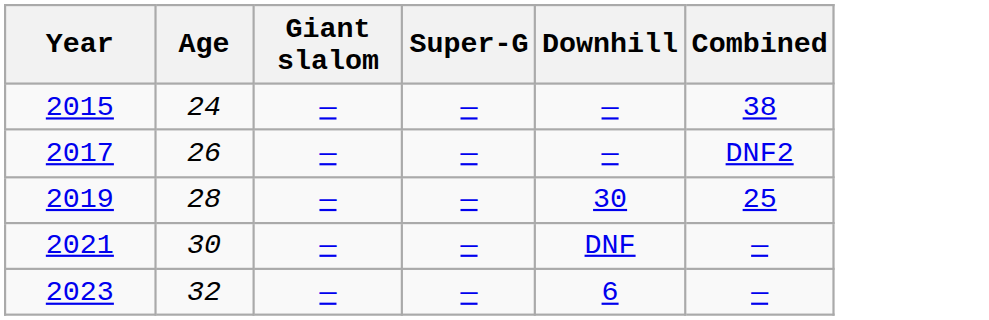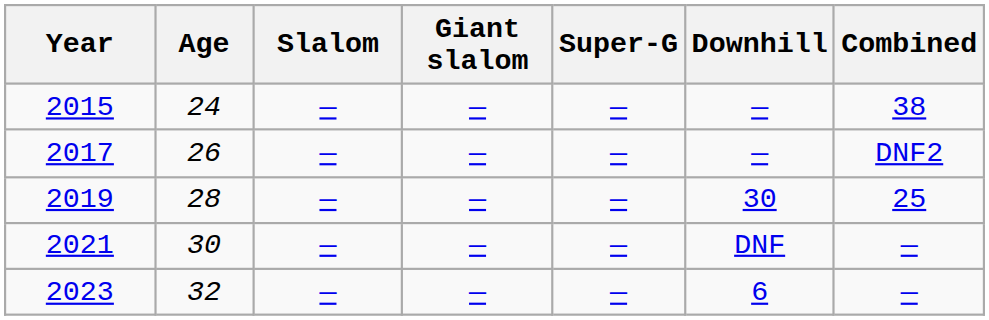 <table class=wikitable style="text-align:center">
 <tr>
 <th>  Year  </th>
 <th> Age </th>
+<th> Slalom </th>
 <th> Giant <br> slalom </th>
 <th>Super-G</th>
 <th>Downhill</th>
 <th>Combined</th>
 </tr>
 <tr>
 <td><a href='#'>2015</a></td>
 <td><em>24</em></td>
 <td><a href='#'>—</a></td>
 <td><a href='#'>—</a></td>
 <td><a href='#'>—</a></td>
+<td><a href='#'>—</a></td>
 <td><a href='#'>38</a></td>
 </tr>
 <tr>
 <td><a href='#'>2017</a></td>
 <td><em>26</em></td>
+<td><a href='#'>—</a></td>
 <td><a href='#'>—</a></td>
 <td><a href='#'>—</a></td>
 <td><a href='#'>—</a></td>
 <td><a href='#'>DNF2</a></td>
 </tr>
 <tr>
 <td><a href='#'>2019</a></td>
 <td><em>28</em></td>
 <td><a href='#'>—</a></td>
 <td><a href='#'>—</a></td>
+<td><a href='#'>—</a></td>
 <td><a href='#'>30</a></td>
 <td><a href='#'>25</a></td>
 </tr>
 <tr>
 <td><a href='#'>2021</a></td>
 <td><em>30</em></td>
+<td><a href='#'>—</a></td>
 <td><a href='#'>—</a></td>
 <td><a href='#'>—</a></td>
 <td><a href='#'>DNF</a></td>
 <td><a href='#'>—</a></td>
 </tr>
 <tr>
 <td><a href='#'>2023</a></td>
 <td><em>32</em></td>
 <td><a href='#'>—</a></td>
 <td><a href='#'>—</a></td>
+<td><a href='#'>—</a></td>
 <td><a href='#'>6</a></td>
 <td><a href='#'>—</a></td>
 </tr>
 </table>
